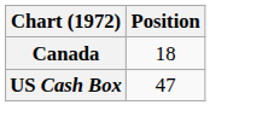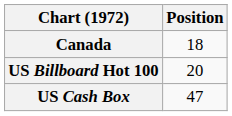 <table class="wikitable sortable plainrowheaders">
 <tr>
 <th scope="col">Chart (1972)</th>
 <th scope="col">Position</th>
 </tr>
 <tr>
 <th scope="row">Canada</th>
 <td style="text-align:center;">18</td>
 </tr>
 <tr>
+<th scope="row">US <em>Billboard</em> Hot 100</th>
+<td style="text-align:center;">20</td>
+</tr>
+<tr>
 <th scope="row">US <em>Cash Box</em></th>
 <td style="text-align:center;">47</td>
 </tr>
 </table>
